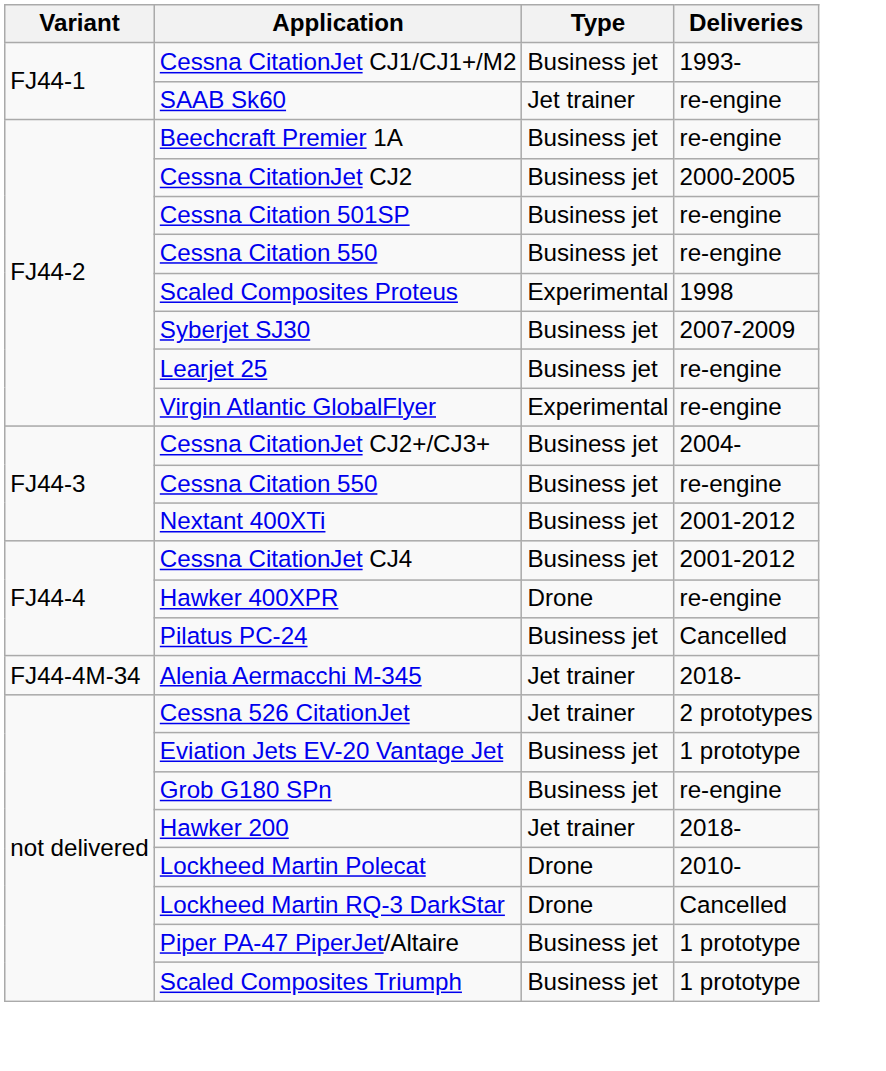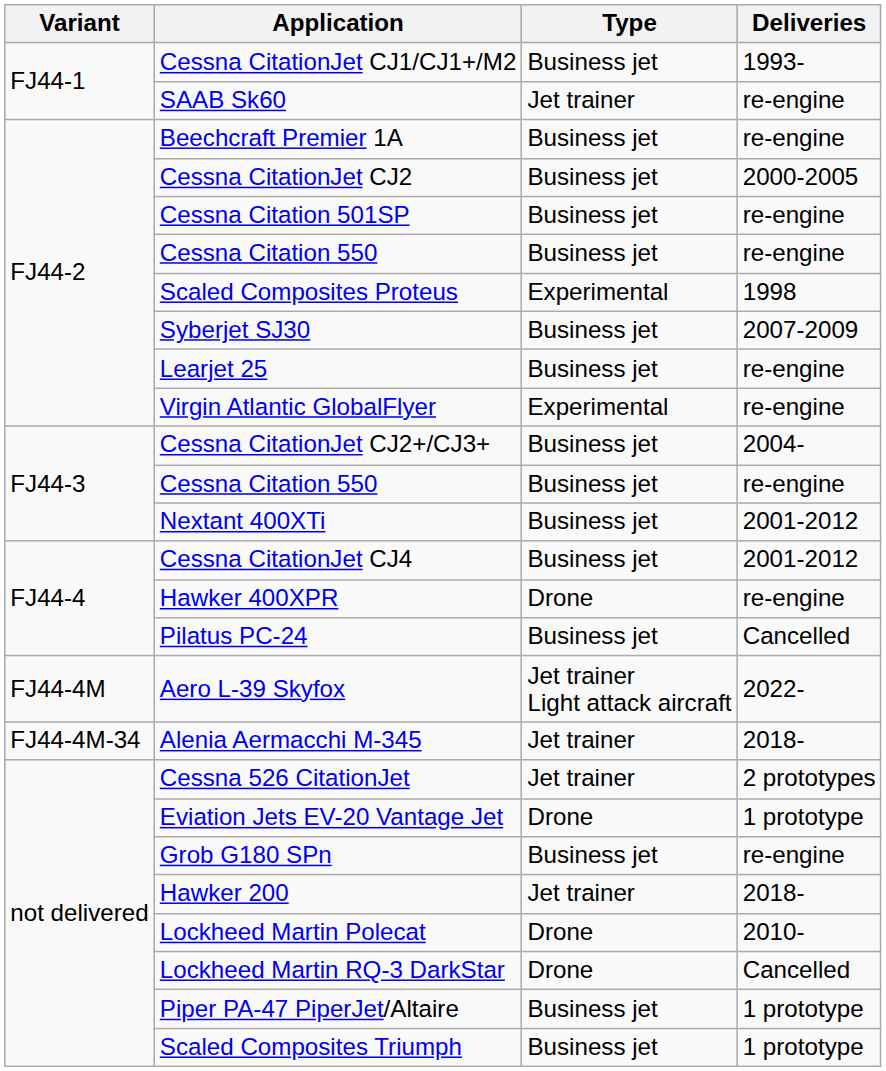 <table class="wikitable sortable">
 <tr>
 <th>Variant</th>
 <th>Application</th>
 <th>Type</th>
 <th>Deliveries</th>
 </tr>
 <tr>
 <td rowspan=2>FJ44-1</td>
 <td><a href='#'>Cessna CitationJet</a> CJ1/CJ1+/M2</td>
 <td>Business jet</td>
 <td>1993-</td>
 </tr>
 <tr>
 <td><a href='#'>SAAB Sk60</a></td>
 <td>Jet trainer</td>
 <td>re-engine</td>
 </tr>
 <tr>
 <td rowspan=8>FJ44-2</td>
 <td><a href='#'>Beechcraft Premier</a> 1A</td>
 <td>Business jet</td>
 <td>re-engine</td>
 </tr>
 <tr>
 <td><a href='#'>Cessna CitationJet</a> CJ2</td>
 <td>Business jet</td>
 <td>2000-2005</td>
 </tr>
 <tr>
 <td><a href='#'>Cessna Citation 501SP</a></td>
 <td>Business jet</td>
 <td>re-engine</td>
 </tr>
 <tr>
 <td><a href='#'>Cessna Citation 550</a></td>
 <td>Business jet</td>
 <td>re-engine</td>
 </tr>
 <tr>
 <td><a href='#'>Scaled Composites Proteus</a></td>
 <td>Experimental</td>
 <td>1998</td>
 </tr>
 <tr>
 <td><a href='#'>Syberjet SJ30</a></td>
 <td>Business jet</td>
 <td>2007-2009</td>
 </tr>
 <tr>
 <td><a href='#'>Learjet 25</a></td>
 <td>Business jet</td>
 <td>re-engine</td>
 </tr>
 <tr>
 <td><a href='#'>Virgin Atlantic GlobalFlyer</a></td>
 <td>Experimental</td>
 <td>re-engine</td>
 </tr>
 <tr>
 <td rowspan=3>FJ44-3</td>
 <td><a href='#'>Cessna CitationJet</a> CJ2+/CJ3+</td>
 <td>Business jet</td>
 <td>2004-</td>
 </tr>
 <tr>
 <td><a href='#'>Cessna Citation 550</a></td>
 <td>Business jet</td>
 <td>re-engine</td>
 </tr>
 <tr>
 <td><a href='#'>Nextant 400XTi</a></td>
 <td>Business jet</td>
 <td>2001-2012</td>
 </tr>
 <tr>
 <td rowspan=3>FJ44-4</td>
 <td><a href='#'>Cessna CitationJet</a> CJ4</td>
 <td>Business jet</td>
 <td>2001-2012</td>
 </tr>
 <tr>
 <td><a href='#'>Hawker 400XPR</a></td>
 <td>Drone</td>
 <td>re-engine</td>
 </tr>
 <tr>
 <td><a href='#'>Pilatus PC-24</a></td>
 <td>Business jet</td>
 <td>Cancelled</td>
 </tr>
 <tr>
+<td rowspan=1>FJ44-4M</td>
+<td><a href='#'>Aero L-39 Skyfox</a></td>
+<td>Jet trainer<br>Light attack aircraft</td>
+<td>2022-</td>
+</tr>
+<tr>
 <td rowspan=1>FJ44-4M-34</td>
 <td><a href='#'>Alenia Aermacchi M-345</a></td>
 <td>Jet trainer</td>
 <td>2018-</td>
 </tr>
 <tr>
 <td rowspan=8>not delivered</td>
 <td><a href='#'>Cessna 526 CitationJet</a></td>
 <td>Jet trainer</td>
 <td>2 prototypes</td>
 </tr>
 <tr>
 <td><a href='#'>Eviation Jets EV-20 Vantage Jet</a></td>
-<td>Business jet</td>
+<td>Drone</td>
 <td>1 prototype</td>
 </tr>
 <tr>
 <td><a href='#'>Grob G180 SPn</a></td>
 <td>Business jet</td>
 <td>re-engine</td>
 </tr>
 <tr>
 <td><a href='#'>Hawker 200</a></td>
 <td>Jet trainer</td>
 <td>2018-</td>
 </tr>
 <tr>
 <td><a href='#'>Lockheed Martin Polecat</a></td>
 <td>Drone</td>
 <td>2010-</td>
 </tr>
 <tr>
 <td><a href='#'>Lockheed Martin RQ-3 DarkStar</a></td>
 <td>Drone</td>
 <td>Cancelled</td>
 </tr>
 <tr>
 <td><a href='#'>Piper PA-47 PiperJet</a>/Altaire</td>
 <td>Business jet</td>
 <td>1 prototype</td>
 </tr>
 <tr>
 <td><a href='#'>Scaled Composites Triumph</a></td>
 <td>Business jet</td>
 <td>1 prototype</td>
 </tr>
 </table>
